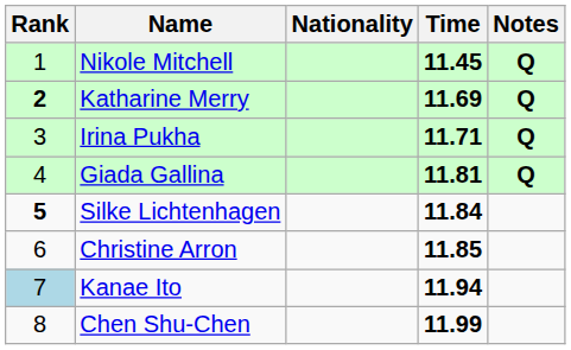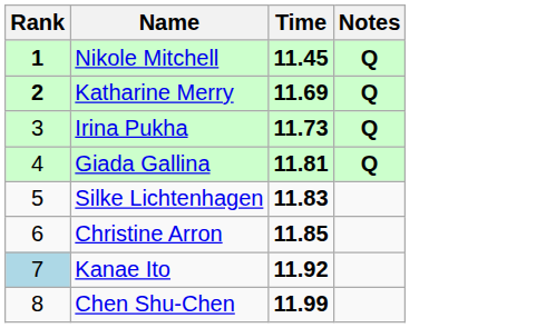 <table class="wikitable sortable" style="text-align:center">
 <tr>
 <th>Rank</th>
 <th>Name</th>
-<th>Nationality</th>
 <th>Time</th>
 <th>Notes</th>
 </tr>
 <tr bgcolor=ccffcc>
-<td>1</td>
+<td><strong>1</strong></td>
 <td align=left><a href='#'>Nikole Mitchell</a></td>
-<td align=left></td>
 <td><strong>11.45</strong></td>
 <td><strong>Q</strong></td>
 </tr>
 <tr bgcolor=ccffcc>
 <td><strong>2</strong></td>
 <td align=left><a href='#'>Katharine Merry</a></td>
-<td align=left></td>
 <td><strong>11.69</strong></td>
 <td><strong>Q</strong></td>
 </tr>
 <tr bgcolor=ccffcc>
 <td>3</td>
 <td align=left><a href='#'>Irina Pukha</a></td>
-<td align=left></td>
-<td><strong>11.71</strong></td>
+<td><strong>11.73</strong></td>
 <td><strong>Q</strong></td>
 </tr>
 <tr bgcolor=ccffcc>
 <td>4</td>
 <td align=left><a href='#'>Giada Gallina</a></td>
-<td align=left></td>
 <td><strong>11.81</strong></td>
 <td><strong>Q</strong></td>
 </tr>
 <tr>
-<td><strong>5</strong></td>
+<td>5</td>
 <td align=left><a href='#'>Silke Lichtenhagen</a></td>
-<td align=left></td>
-<td><strong>11.84</strong></td>
+<td><strong>11.83</strong></td>
 <td></td>
 </tr>
 <tr>
 <td>6</td>
 <td align=left><a href='#'>Christine Arron</a></td>
-<td align=left></td>
 <td><strong>11.85</strong></td>
 <td></td>
 </tr>
 <tr>
 <td style="background: lightblue;">7</td>
 <td align=left><a href='#'>Kanae Ito</a></td>
-<td align=left></td>
-<td><strong>11.94</strong></td>
+<td><strong>11.92</strong></td>
 <td></td>
 </tr>
 <tr>
 <td>8</td>
 <td align=left><a href='#'>Chen Shu-Chen</a></td>
-<td align=left></td>
 <td><strong>11.99</strong></td>
 <td></td>
 </tr>
 </table>
